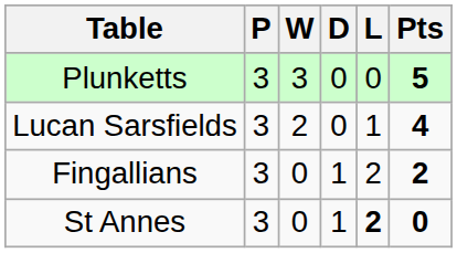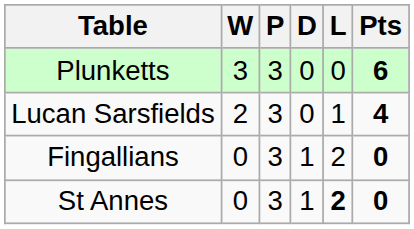 <table class="wikitable">
 <tr>
 <th>Table</th>
+<th>W</th>
 <th>P</th>
-<th>W</th>
 <th>D</th>
 <th>L</th>
 <th>Pts</th>
 </tr>
 <tr style="text-align:center; background:#cfc;">
 <td>Plunketts</td>
 <td>3</td>
 <td>3</td>
 <td>0</td>
 <td>0</td>
-<td><strong>5</strong></td>
+<td><strong>6</strong></td>
 </tr>
 <tr style="text-align:center;">
 <td>Lucan Sarsfields</td>
+<td>2</td>
 <td>3</td>
-<td>2</td>
 <td>0</td>
 <td>1</td>
 <td><strong>4</strong></td>
 </tr>
 <tr style="text-align:center;">
 <td>Fingallians</td>
+<td>0</td>
 <td>3</td>
-<td>0</td>
 <td>1</td>
 <td>2</td>
-<td><strong>2</strong></td>
+<td><strong>0</strong></td>
 </tr>
 <tr style="text-align:center;">
 <td>St Annes</td>
+<td>0</td>
 <td>3</td>
-<td>0</td>
 <td>1</td>
 <td><strong>2</strong></td>
 <td><strong>0</strong></td>
 </tr>
 </table>
